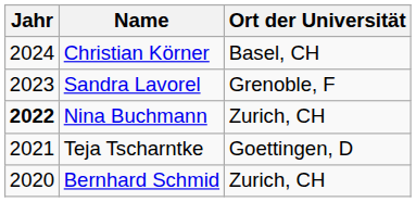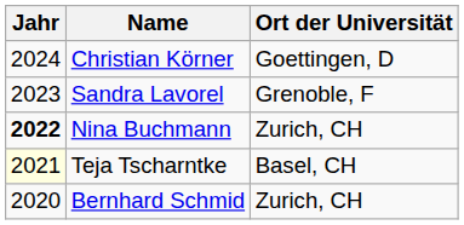 <table class="wikitable">
 <tr>
 <th>Jahr</th>
 <th>Name</th>
 <th>Ort der Universität</th>
 </tr>
 <tr>
 <td>2024</td>
 <td><a href='#'>Christian Körner</a></td>
-<td>Basel, CH</td>
+<td>Goettingen, D</td>
 </tr>
 <tr>
 <td>2023</td>
 <td><a href='#'>Sandra Lavorel</a></td>
 <td>Grenoble, F</td>
 </tr>
 <tr>
 <td><strong>2022</strong></td>
 <td><a href='#'>Nina Buchmann</a></td>
 <td>Zurich, CH</td>
 </tr>
 <tr>
-<td>2021</td>
+<td style="background: lightyellow;">2021</td>
 <td>Teja Tscharntke</td>
-<td>Goettingen, D</td>
+<td>Basel, CH</td>
 </tr>
 <tr>
 <td>2020</td>
 <td><a href='#'>Bernhard Schmid</a></td>
 <td>Zurich, CH</td>
 </tr>
 </table>
